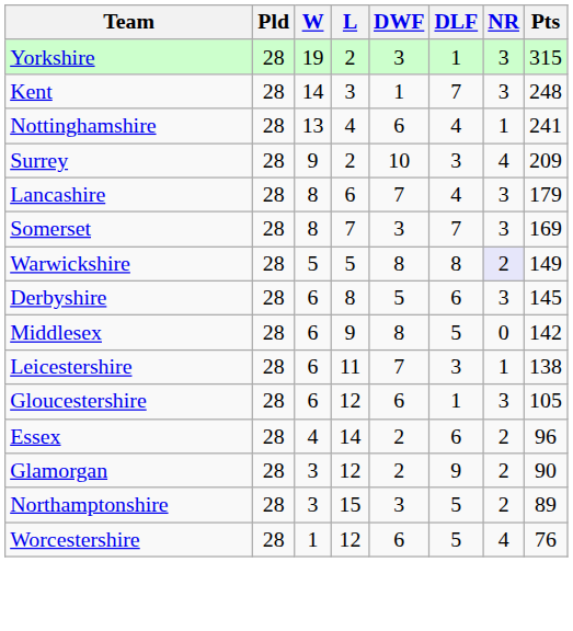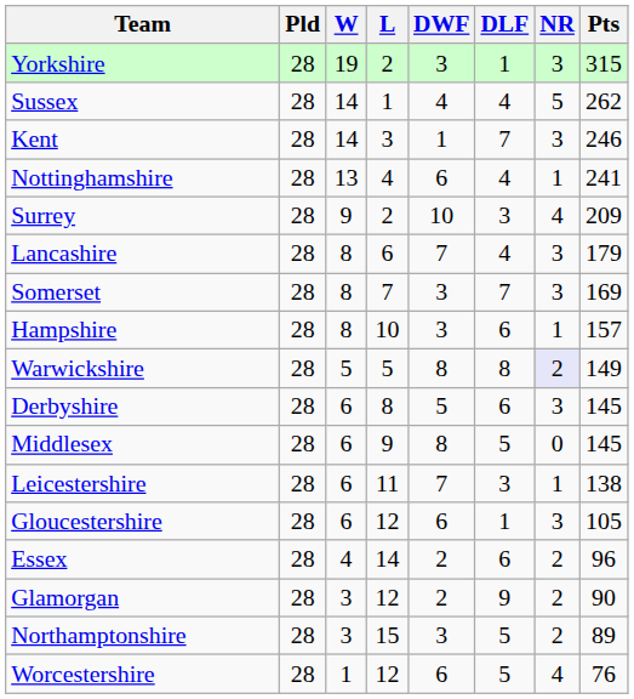 <table class="wikitable" style="text-align:center;">
 <tr>
 <th width=175>Team</th>
 <th width=20 abbr="Played">Pld</th>
 <th width=20 abbr="Won"><a href='#'>W</a></th>
 <th width=20 abbr="Lost"><a href='#'>L</a></th>
 <th width=20 abbr="Drawn"><a href='#'>DWF</a></th>
 <th width=20 abbr="Drawn"><a href='#'>DLF</a></th>
 <th width=20 abbr="No Result"><a href='#'>NR</a></th>
 <th width=20 abbr="Points">Pts</th>
 </tr>
 <tr style="background:#ccffcc;">
 <td style="text-align:left;"><a href='#'>Yorkshire</a></td>
 <td>28</td>
 <td>19</td>
 <td>2</td>
 <td>3</td>
 <td>1</td>
 <td>3</td>
 <td>315</td>
 </tr>
 <tr>
+<td style="text-align:left;"><a href='#'>Sussex</a></td>
+<td>28</td>
+<td>14</td>
+<td>1</td>
+<td>4</td>
+<td>4</td>
+<td>5</td>
+<td>262</td>
+</tr>
+<tr>
 <td style="text-align:left;"><a href='#'>Kent</a></td>
 <td>28</td>
 <td>14</td>
 <td>3</td>
 <td>1</td>
 <td>7</td>
 <td>3</td>
-<td>248</td>
+<td>246</td>
 </tr>
 <tr>
 <td style="text-align:left;"><a href='#'>Nottinghamshire</a></td>
 <td>28</td>
 <td>13</td>
 <td>4</td>
 <td>6</td>
 <td>4</td>
 <td>1</td>
 <td>241</td>
 </tr>
 <tr>
 <td style="text-align:left;"><a href='#'>Surrey</a></td>
 <td>28</td>
 <td>9</td>
 <td>2</td>
 <td>10</td>
 <td>3</td>
 <td>4</td>
 <td>209</td>
 </tr>
 <tr>
 <td style="text-align:left;"><a href='#'>Lancashire</a></td>
 <td>28</td>
 <td>8</td>
 <td>6</td>
 <td>7</td>
 <td>4</td>
 <td>3</td>
 <td>179</td>
 </tr>
 <tr>
 <td style="text-align:left;"><a href='#'>Somerset</a></td>
 <td>28</td>
 <td>8</td>
 <td>7</td>
 <td>3</td>
 <td>7</td>
 <td>3</td>
 <td>169</td>
 </tr>
 <tr>
+<td style="text-align:left;"><a href='#'>Hampshire</a></td>
+<td>28</td>
+<td>8</td>
+<td>10</td>
+<td>3</td>
+<td>6</td>
+<td>1</td>
+<td>157</td>
+</tr>
+<tr>
 <td style="text-align:left;"><a href='#'>Warwickshire</a></td>
 <td>28</td>
 <td>5</td>
 <td>5</td>
 <td>8</td>
 <td>8</td>
 <td style="background: lavender;">2</td>
 <td>149</td>
 </tr>
 <tr>
 <td style="text-align:left;"><a href='#'>Derbyshire</a></td>
 <td>28</td>
 <td>6</td>
 <td>8</td>
 <td>5</td>
 <td>6</td>
 <td>3</td>
 <td>145</td>
 </tr>
 <tr>
 <td style="text-align:left;"><a href='#'>Middlesex</a></td>
 <td>28</td>
 <td>6</td>
 <td>9</td>
 <td>8</td>
 <td>5</td>
 <td>0</td>
-<td>142</td>
+<td>145</td>
 </tr>
 <tr>
 <td style="text-align:left;"><a href='#'>Leicestershire</a></td>
 <td>28</td>
 <td>6</td>
 <td>11</td>
 <td>7</td>
 <td>3</td>
 <td>1</td>
 <td>138</td>
 </tr>
 <tr>
 <td style="text-align:left;"><a href='#'>Gloucestershire</a></td>
 <td>28</td>
 <td>6</td>
 <td>12</td>
 <td>6</td>
 <td>1</td>
 <td>3</td>
 <td>105</td>
 </tr>
 <tr>
 <td style="text-align:left;"><a href='#'>Essex</a></td>
 <td>28</td>
 <td>4</td>
 <td>14</td>
 <td>2</td>
 <td>6</td>
 <td>2</td>
 <td>96</td>
 </tr>
 <tr>
 <td style="text-align:left;"><a href='#'>Glamorgan</a></td>
 <td>28</td>
 <td>3</td>
 <td>12</td>
 <td>2</td>
 <td>9</td>
 <td>2</td>
 <td>90</td>
 </tr>
 <tr>
 <td style="text-align:left;"><a href='#'>Northamptonshire</a></td>
 <td>28</td>
 <td>3</td>
 <td>15</td>
 <td>3</td>
 <td>5</td>
 <td>2</td>
 <td>89</td>
 </tr>
 <tr>
 <td style="text-align:left;"><a href='#'>Worcestershire</a></td>
 <td>28</td>
 <td>1</td>
 <td>12</td>
 <td>6</td>
 <td>5</td>
 <td>4</td>
 <td>76</td>
 </tr>
 </table>
